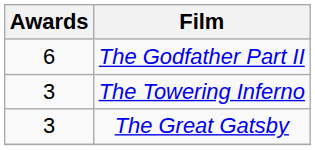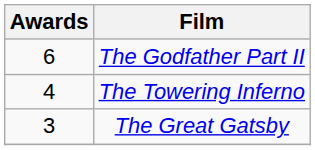 <table class="wikitable" rowspan="2" style="text-align:center;">
 <tr>
 <th scope="col" style="width:55px;">Awards</th>
 <th scope="col" style="text-align:center;">Film</th>
 </tr>
 <tr>
 <td rowspan=1, style="text-align:center">6</td>
 <td><em><a href='#'>The Godfather Part II</a></em></td>
 </tr>
 <tr>
-<td rowspan=1, style="text-align:center">3</td>
+<td rowspan=1, style="text-align:center">4</td>
 <td><em><a href='#'>The Towering Inferno</a></em></td>
 </tr>
 <tr>
 <td rowspan=1, style="text-align:center">3</td>
 <td><em><a href='#'>The Great Gatsby</a></em></td>
 </tr>
 <tr>
 </tr>
 </table>
